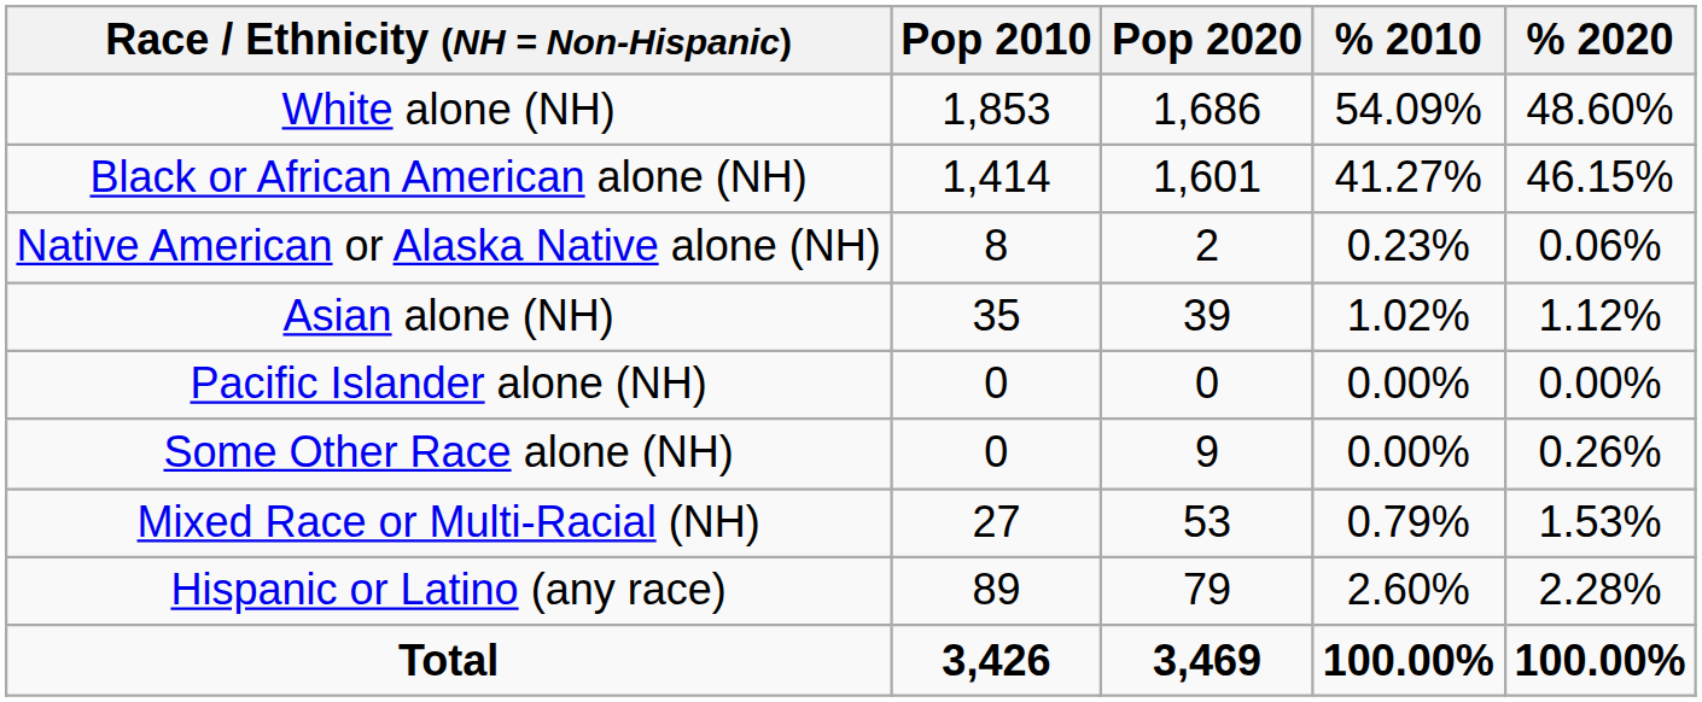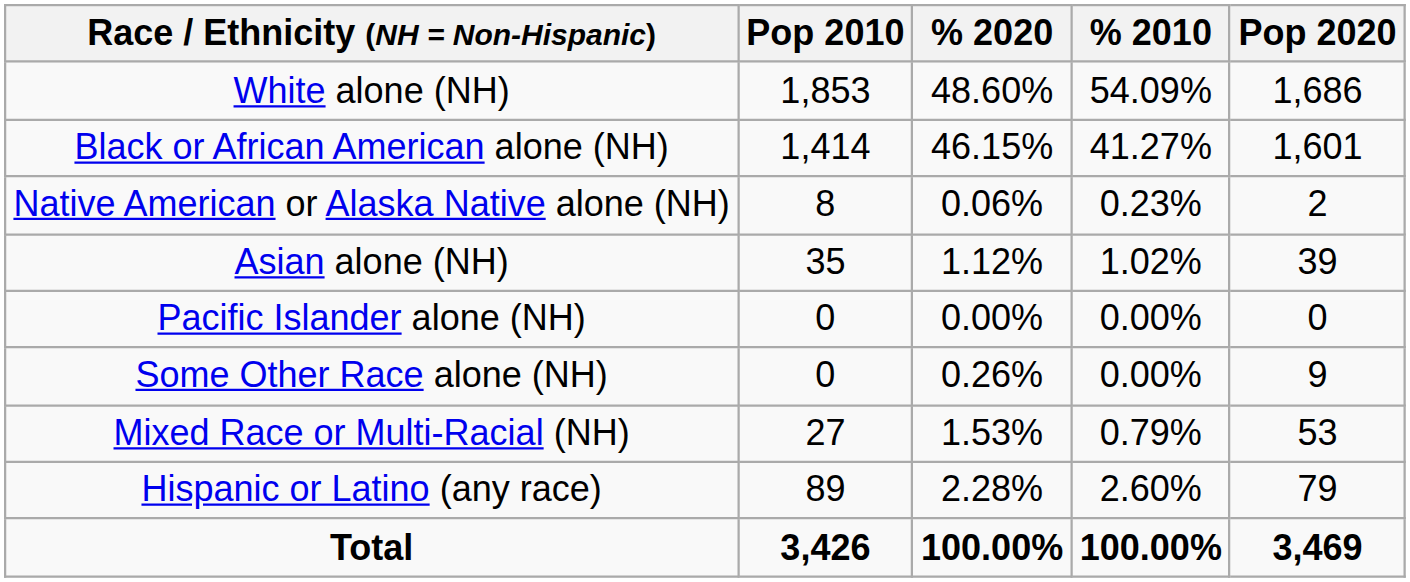 <table class="wikitable" style="text-align:center;">
 <tr>
 <th>Race / Ethnicity <small>(<em>NH = Non-Hispanic</em>)</small></th>
 <th>Pop 2010</th>
+<th>% 2020</th>
+<th>% 2010</th>
 <th>Pop 2020</th>
-<th>% 2010</th>
-<th>% 2020</th>
 </tr>
 <tr>
 <td><a href='#'>White</a> alone (NH)</td>
 <td>1,853</td>
+<td>48.60%</td>
+<td>54.09%</td>
 <td>1,686</td>
-<td>54.09%</td>
-<td>48.60%</td>
 </tr>
 <tr>
 <td><a href='#'>Black or African American</a> alone (NH)</td>
 <td>1,414</td>
+<td>46.15%</td>
+<td>41.27%</td>
 <td>1,601</td>
-<td>41.27%</td>
-<td>46.15%</td>
 </tr>
 <tr>
 <td><a href='#'>Native American</a> or <a href='#'>Alaska Native</a> alone (NH)</td>
 <td>8</td>
+<td>0.06%</td>
+<td>0.23%</td>
 <td>2</td>
-<td>0.23%</td>
-<td>0.06%</td>
 </tr>
 <tr>
 <td><a href='#'>Asian</a> alone (NH)</td>
 <td>35</td>
+<td>1.12%</td>
+<td>1.02%</td>
 <td>39</td>
-<td>1.02%</td>
-<td>1.12%</td>
 </tr>
 <tr>
 <td><a href='#'>Pacific Islander</a> alone (NH)</td>
 <td>0</td>
-<td>0</td>
 <td>0.00%</td>
 <td>0.00%</td>
+<td>0</td>
 </tr>
 <tr>
 <td><a href='#'>Some Other Race</a> alone (NH)</td>
 <td>0</td>
+<td>0.26%</td>
+<td>0.00%</td>
 <td>9</td>
-<td>0.00%</td>
-<td>0.26%</td>
 </tr>
 <tr>
 <td><a href='#'>Mixed Race or Multi-Racial</a> (NH)</td>
 <td>27</td>
+<td>1.53%</td>
+<td>0.79%</td>
 <td>53</td>
-<td>0.79%</td>
-<td>1.53%</td>
 </tr>
 <tr>
 <td><a href='#'>Hispanic or Latino</a> (any race)</td>
 <td>89</td>
+<td>2.28%</td>
+<td>2.60%</td>
 <td>79</td>
-<td>2.60%</td>
-<td>2.28%</td>
 </tr>
 <tr>
 <td><strong>Total</strong></td>
 <td><strong>3,426</strong></td>
-<td><strong>3,469</strong></td>
 <td><strong>100.00%</strong></td>
 <td><strong>100.00%</strong></td>
+<td><strong>3,469</strong></td>
 </tr>
 </table>
